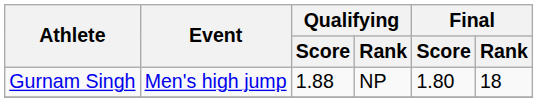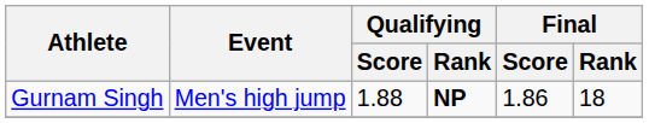 <table class="wikitable"  style="font-size:90%">
 <tr>
 <th rowspan="2">Athlete</th>
 <th rowspan="2">Event</th>
 <th colspan="2">Qualifying</th>
 <th colspan="2">Final</th>
 </tr>
 <tr>
 <th>Score</th>
 <th>Rank</th>
 <th>Score</th>
 <th>Rank</th>
 </tr>
 <tr>
 <td><a href='#'>Gurnam Singh</a></td>
 <td><a href='#'>Men's high jump</a></td>
 <td>1.88</td>
-<td>NP</td>
-<td>1.80</td>
+<td><strong>NP</strong></td>
+<td>1.86</td>
 <td>18</td>
 </tr>
 <tr>
 </tr>
 </table>
